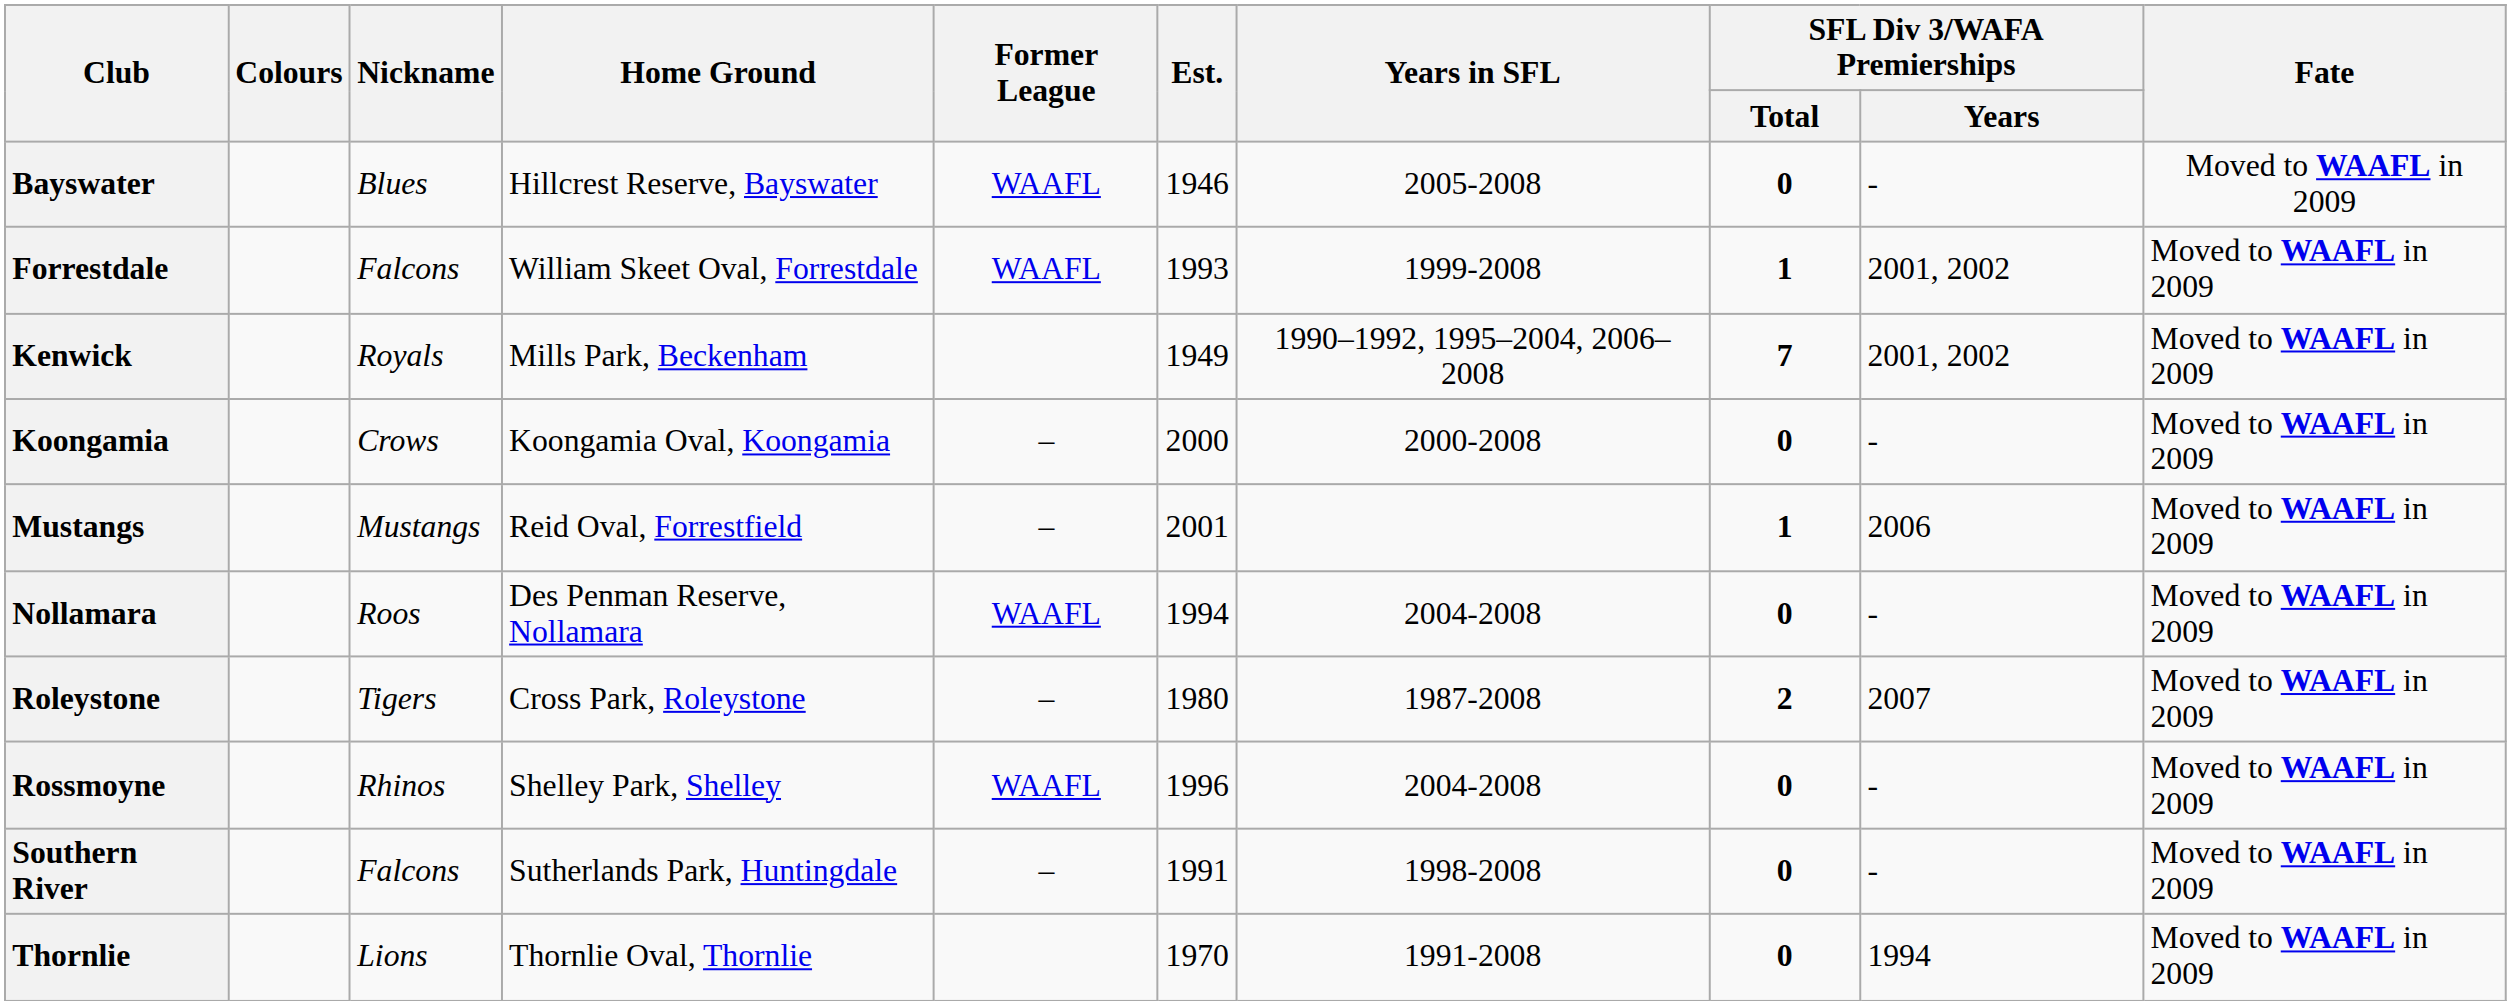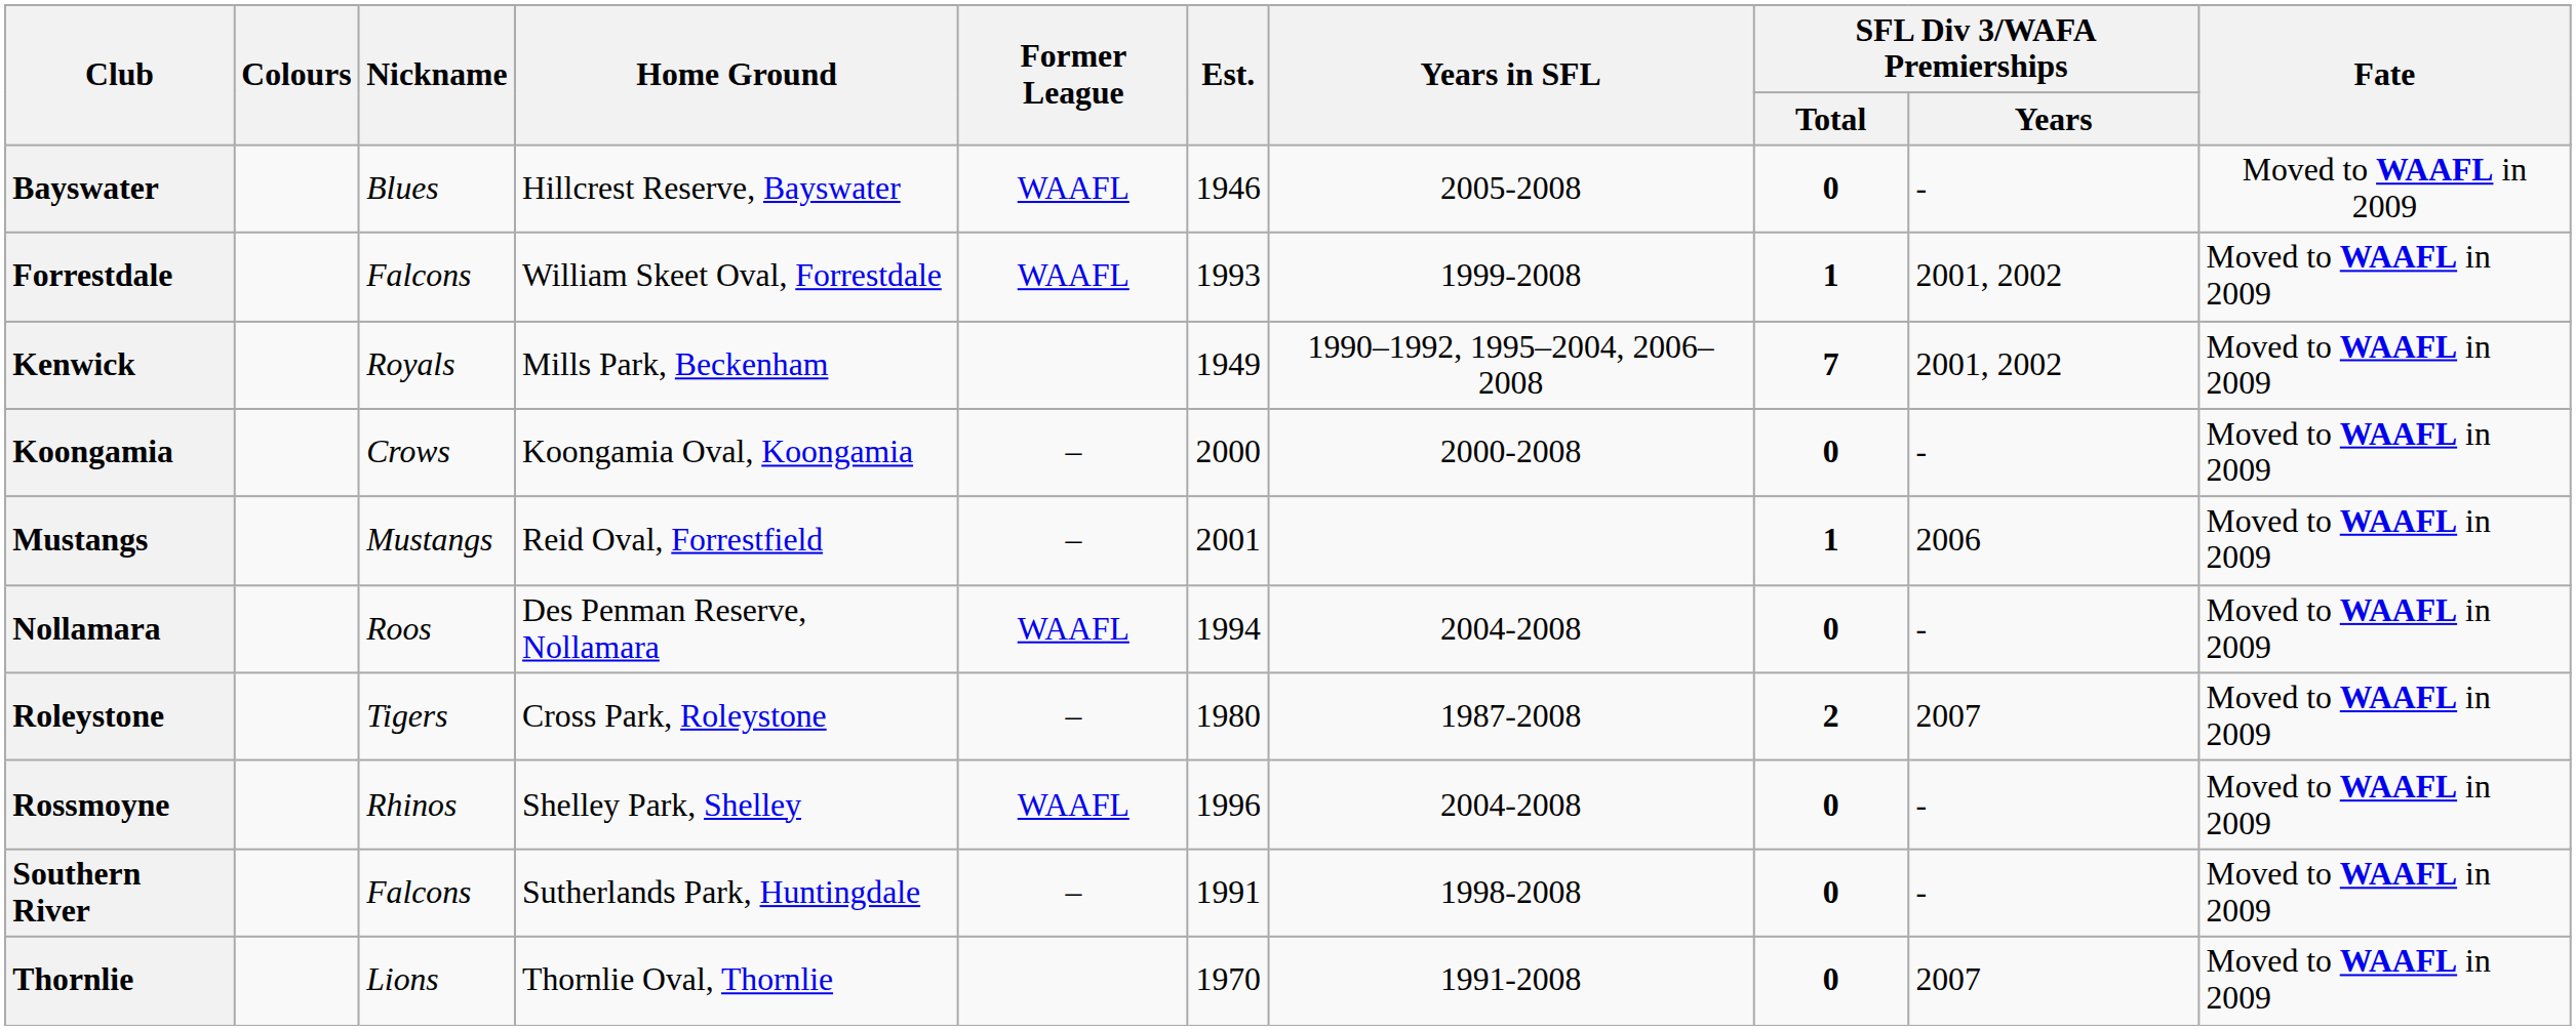 <table class="wikitable sortable" style="text-align:center; width:100%">
 <tr>
 <th rowspan="2">Club</th>
 <th rowspan="2">Colours</th>
 <th rowspan="2">Nickname</th>
 <th rowspan="2">Home Ground</th>
 <th rowspan="2">Former League</th>
 <th rowspan="2">Est.</th>
 <th rowspan="2">Years in SFL</th>
 <th colspan="2">SFL Div 3/WAFA Premierships</th>
 <th rowspan="2">Fate</th>
 </tr>
 <tr>
 <th>Total</th>
 <th>Years</th>
 </tr>
 <tr>
 <th style="text-align:left">Bayswater</th>
 <td></td>
 <td align="left"><em>Blues</em></td>
 <td align="left">Hillcrest Reserve, <a href='#'>Bayswater</a></td>
 <td><a href='#'>WAAFL</a></td>
 <td>1946</td>
 <td>2005-2008</td>
 <td><strong>0</strong></td>
 <td align="left">-</td>
 <td>Moved to <strong><a href='#'>WAAFL</a></strong> in 2009</td>
 </tr>
 <tr>
 <th style="text-align:left">Forrestdale</th>
 <td></td>
 <td align="left"><em>Falcons</em></td>
 <td align="left">William Skeet Oval, <a href='#'>Forrestdale</a></td>
 <td><a href='#'>WAAFL</a></td>
 <td>1993</td>
 <td>1999-2008</td>
 <td><strong>1</strong></td>
 <td align="left">2001, 2002</td>
 <td align="left">Moved to <strong><a href='#'>WAAFL</a></strong> in 2009</td>
 </tr>
 <tr>
 <th style="text-align:left">Kenwick</th>
 <td></td>
 <td align="left"><em>Royals</em></td>
 <td align="left">Mills Park, <a href='#'>Beckenham</a></td>
 <td></td>
 <td>1949</td>
 <td>1990–1992, 1995–2004, 2006–2008</td>
 <td><strong>7</strong></td>
 <td align="left">2001, 2002</td>
 <td align="left">Moved to <strong><a href='#'>WAAFL</a></strong> in 2009</td>
 </tr>
 <tr>
 <th style="text-align:left">Koongamia</th>
 <td></td>
 <td align="left"><em>Crows</em></td>
 <td align="left">Koongamia Oval, <a href='#'>Koongamia</a></td>
 <td>–</td>
 <td>2000</td>
 <td>2000-2008</td>
 <td><strong>0</strong></td>
 <td align="left">-</td>
 <td align="left">Moved to <strong><a href='#'>WAAFL</a></strong> in 2009</td>
 </tr>
 <tr>
 <th style="text-align:left">Mustangs</th>
 <td></td>
 <td align="left"><em>Mustangs</em></td>
 <td align="left">Reid Oval, <a href='#'>Forrestfield</a></td>
 <td>–</td>
 <td>2001</td>
 <td></td>
 <td><strong>1</strong></td>
 <td align="left">2006</td>
 <td align="left">Moved to <strong><a href='#'>WAAFL</a></strong> in 2009</td>
 </tr>
 <tr>
 <th style="text-align:left">Nollamara</th>
 <td></td>
 <td align="left"><em>Roos</em></td>
 <td align="left">Des Penman Reserve, <a href='#'>Nollamara</a></td>
 <td><a href='#'>WAAFL</a></td>
 <td>1994</td>
 <td>2004-2008</td>
 <td><strong>0</strong></td>
 <td align="left">-</td>
 <td align="left">Moved to <strong><a href='#'>WAAFL</a></strong> in 2009</td>
 </tr>
 <tr>
 <th style="text-align:left">Roleystone</th>
 <td></td>
 <td align="left"><em>Tigers</em></td>
 <td align="left">Cross Park, <a href='#'>Roleystone</a></td>
 <td>–</td>
 <td>1980</td>
 <td>1987-2008</td>
 <td><strong>2</strong></td>
 <td align="left">2007</td>
 <td align="left">Moved to <strong><a href='#'>WAAFL</a></strong> in 2009</td>
 </tr>
 <tr>
 <th style="text-align:left">Rossmoyne</th>
 <td></td>
 <td align="left"><em>Rhinos</em></td>
 <td align="left">Shelley Park, <a href='#'>Shelley</a></td>
 <td><a href='#'>WAAFL</a></td>
 <td>1996</td>
 <td>2004-2008</td>
 <td><strong>0</strong></td>
 <td align="left">-</td>
 <td align="left">Moved to <strong><a href='#'>WAAFL</a></strong> in 2009</td>
 </tr>
 <tr>
 <th style="text-align:left">Southern River</th>
 <td></td>
 <td align="left"><em>Falcons</em></td>
 <td align="left">Sutherlands Park, <a href='#'>Huntingdale</a></td>
 <td>–</td>
 <td>1991</td>
 <td>1998-2008</td>
 <td><strong>0</strong></td>
 <td align="left">-</td>
 <td align="left">Moved to <strong><a href='#'>WAAFL</a></strong> in 2009</td>
 </tr>
 <tr>
 <th style="text-align:left">Thornlie</th>
 <td></td>
 <td align="left"><em>Lions</em></td>
 <td align="left">Thornlie Oval, <a href='#'>Thornlie</a></td>
 <td></td>
 <td>1970</td>
 <td>1991-2008</td>
 <td><strong>0</strong></td>
-<td align="left">1994</td>
+<td align="left">2007</td>
 <td align="left">Moved to <strong><a href='#'>WAAFL</a></strong> in 2009</td>
 </tr>
 </table>
